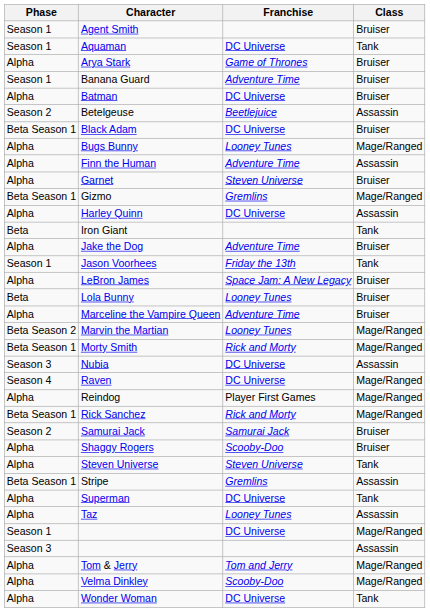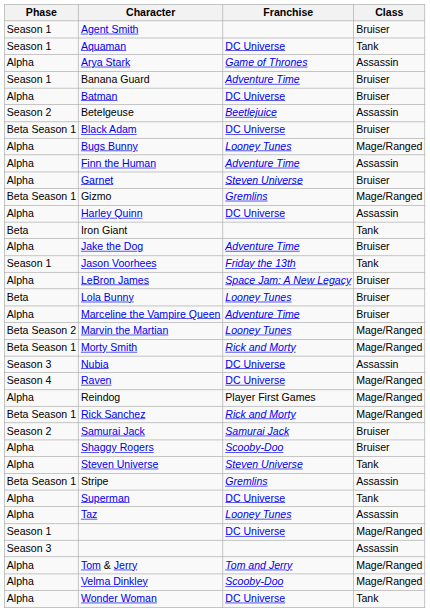 <table class="wikitable sortable">
 <tr>
 <th scope="col">Phase</th>
 <th scope="col">Character</th>
 <th scope="col">Franchise</th>
 <th scope="col">Class</th>
 </tr>
 <tr>
 <td>Season 1</td>
 <td><a href='#'>Agent Smith</a></td>
 <td></td>
 <td>Bruiser</td>
 </tr>
 <tr>
 <td>Season 1</td>
 <td><a href='#'>Aquaman</a></td>
 <td><a href='#'>DC Universe</a></td>
 <td>Tank</td>
 </tr>
 <tr>
 <td>Alpha</td>
 <td scope="row"><a href='#'>Arya Stark</a></td>
 <td><em><a href='#'>Game of Thrones</a></em></td>
-<td>Bruiser</td>
+<td>Assassin</td>
 </tr>
 <tr>
 <td>Season 1</td>
 <td scope="row">Banana Guard</td>
 <td><em><a href='#'>Adventure Time</a></em></td>
 <td>Bruiser</td>
 </tr>
 <tr>
 <td>Alpha</td>
 <td scope="row"><a href='#'>Batman</a></td>
 <td><a href='#'>DC Universe</a></td>
 <td>Bruiser</td>
 </tr>
 <tr>
 <td>Season 2</td>
 <td scope="row">Betelgeuse</td>
 <td><em><a href='#'>Beetlejuice</a></em></td>
 <td>Assassin</td>
 </tr>
 <tr>
 <td>Beta Season 1</td>
 <td scope="row"><a href='#'>Black Adam</a></td>
 <td><a href='#'>DC Universe</a></td>
 <td>Bruiser</td>
 </tr>
 <tr>
 <td>Alpha</td>
 <td scope="row"><a href='#'>Bugs Bunny</a></td>
 <td><em><a href='#'>Looney Tunes</a></em></td>
 <td>Mage/Ranged</td>
 </tr>
 <tr>
 <td>Alpha</td>
 <td scope="row"><a href='#'>Finn the Human</a></td>
 <td><em><a href='#'>Adventure Time</a></em></td>
 <td>Assassin</td>
 </tr>
 <tr>
 <td>Alpha</td>
 <td scope="row"><a href='#'>Garnet</a></td>
 <td><em><a href='#'>Steven Universe</a></em></td>
 <td>Bruiser</td>
 </tr>
 <tr>
 <td>Beta Season 1</td>
 <td scope="row">Gizmo</td>
 <td><em><a href='#'>Gremlins</a></em></td>
 <td>Mage/Ranged</td>
 </tr>
 <tr>
 <td>Alpha</td>
 <td scope="row"><a href='#'>Harley Quinn</a></td>
 <td><a href='#'>DC Universe</a></td>
 <td>Assassin</td>
 </tr>
 <tr>
 <td>Beta</td>
 <td scope="row">Iron Giant</td>
 <td></td>
 <td>Tank</td>
 </tr>
 <tr>
 <td>Alpha</td>
 <td scope="row"><a href='#'>Jake the Dog</a></td>
 <td><em><a href='#'>Adventure Time</a></em></td>
 <td>Bruiser</td>
 </tr>
 <tr>
 <td>Season 1</td>
 <td><a href='#'>Jason Voorhees</a></td>
 <td><em><a href='#'>Friday the 13th</a></em></td>
 <td>Tank</td>
 </tr>
 <tr>
 <td>Alpha</td>
 <td scope="row"><a href='#'>LeBron James</a></td>
 <td><em><a href='#'>Space Jam: A New Legacy</a></em></td>
 <td>Bruiser</td>
 </tr>
 <tr>
 <td>Beta</td>
 <td><a href='#'>Lola Bunny</a></td>
 <td><em><a href='#'>Looney Tunes</a></em></td>
 <td>Bruiser</td>
 </tr>
 <tr>
 <td>Alpha</td>
 <td><a href='#'>Marceline the Vampire Queen</a></td>
 <td><em><a href='#'>Adventure Time</a></em></td>
 <td>Bruiser</td>
 </tr>
 <tr>
 <td>Beta Season 2</td>
 <td><a href='#'>Marvin the Martian</a></td>
 <td><em><a href='#'>Looney Tunes</a></em></td>
 <td>Mage/Ranged</td>
 </tr>
 <tr>
 <td>Beta Season 1</td>
 <td scope="row"><a href='#'>Morty Smith</a></td>
 <td><em><a href='#'>Rick and Morty</a></em></td>
 <td>Mage/Ranged</td>
 </tr>
 <tr>
 <td>Season 3</td>
 <td><a href='#'>Nubia</a></td>
 <td><a href='#'>DC Universe</a></td>
 <td>Assassin</td>
 </tr>
 <tr>
 <td>Season 4</td>
 <td><a href='#'>Raven</a></td>
 <td><a href='#'>DC Universe</a></td>
 <td>Mage/Ranged</td>
 </tr>
 <tr>
 <td>Alpha</td>
 <td scope="row">Reindog</td>
 <td>Player First Games</td>
 <td>Mage/Ranged</td>
 </tr>
 <tr>
 <td>Beta Season 1</td>
 <td scope="row"><a href='#'>Rick Sanchez</a></td>
 <td><em><a href='#'>Rick and Morty</a></em></td>
 <td>Mage/Ranged</td>
 </tr>
 <tr>
 <td>Season 2</td>
 <td scope="row"><a href='#'>Samurai Jack</a></td>
 <td><em><a href='#'>Samurai Jack</a></em></td>
 <td>Bruiser</td>
 </tr>
 <tr>
 <td>Alpha</td>
 <td><a href='#'>Shaggy Rogers</a></td>
 <td><em><a href='#'>Scooby-Doo</a></em></td>
 <td>Bruiser</td>
 </tr>
 <tr>
 <td>Alpha</td>
 <td scope="row"><a href='#'>Steven Universe</a></td>
 <td><em><a href='#'>Steven Universe</a></em></td>
 <td>Tank</td>
 </tr>
 <tr>
 <td>Beta Season 1</td>
 <td scope="row">Stripe</td>
 <td><em><a href='#'>Gremlins</a></em></td>
 <td>Assassin</td>
 </tr>
 <tr>
 <td>Alpha</td>
 <td scope="row"><a href='#'>Superman</a></td>
 <td><a href='#'>DC Universe</a></td>
 <td>Tank</td>
 </tr>
 <tr>
 <td>Alpha</td>
 <td scope="row"><a href='#'>Taz</a></td>
 <td><em><a href='#'>Looney Tunes</a></em></td>
 <td>Assassin</td>
 </tr>
 <tr>
 <td>Season 1</td>
 <td scope="row"></td>
 <td><a href='#'>DC Universe</a></td>
 <td>Mage/Ranged</td>
 </tr>
 <tr>
 <td>Season 3</td>
 <td></td>
 <td></td>
 <td>Assassin</td>
 </tr>
 <tr>
 <td>Alpha</td>
 <td scope="row"><a href='#'>Tom</a> & <a href='#'>Jerry</a></td>
 <td><em><a href='#'>Tom and Jerry</a></em></td>
 <td>Mage/Ranged</td>
 </tr>
 <tr>
 <td>Alpha</td>
 <td scope="row"><a href='#'>Velma Dinkley</a></td>
 <td><em><a href='#'>Scooby-Doo</a></em></td>
 <td>Mage/Ranged</td>
 </tr>
 <tr>
 <td>Alpha</td>
 <td scope="row"><a href='#'>Wonder Woman</a></td>
 <td><a href='#'>DC Universe</a></td>
 <td>Tank</td>
 </tr>
 </table>
